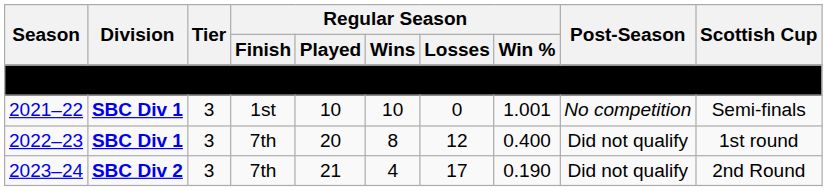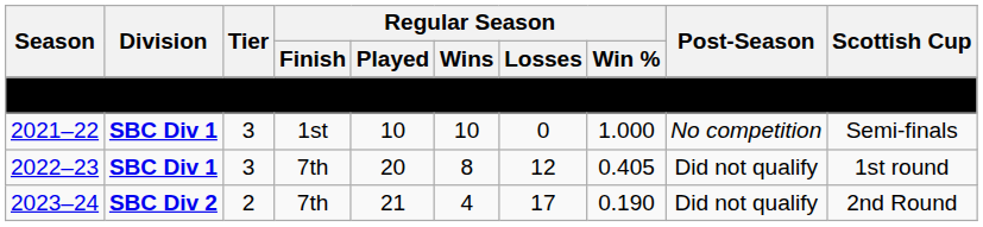 <table class="wikitable" style="font-size:100%;">
 <tr bgcolor="#efefef">
 <th rowspan="2">Season</th>
 <th rowspan="2">Division</th>
 <th rowspan="2">Tier</th>
 <th colspan="5">Regular Season</th>
 <th rowspan="2">Post-Season</th>
 <th rowspan="2">Scottish Cup</th>
 </tr>
 <tr>
 <th>Finish</th>
 <th>Played</th>
 <th>Wins</th>
 <th>Losses</th>
 <th>Win %</th>
 </tr>
 <tr>
 <td colspan="12" align=center bgcolor="black"><span><strong>Renfrew Rocks</strong></span></td>
 </tr>
 <tr>
 <td style="text-align:center;"><a href='#'>2021–22</a></td>
 <td style="text-align:center;"><strong><a href='#'>SBC Div 1</a></strong></td>
 <td style="text-align:center;">3</td>
 <td style="text-align:center;">1st</td>
 <td style="text-align:center;">10</td>
 <td style="text-align:center;">10</td>
 <td style="text-align:center;">0</td>
-<td style="text-align:center;">1.001</td>
+<td style="text-align:center;">1.000</td>
 <td style="text-align:center;"><em>No competition</em></td>
 <td style="text-align:center;">Semi-finals</td>
 </tr>
 <tr>
 <td style="text-align:center;"><a href='#'>2022–23</a></td>
 <td style="text-align:center;"><strong><a href='#'>SBC Div 1</a></strong></td>
 <td style="text-align:center;">3</td>
 <td style="text-align:center;">7th</td>
 <td style="text-align:center;">20</td>
 <td style="text-align:center;">8</td>
 <td style="text-align:center;">12</td>
-<td style="text-align:center;">0.400</td>
+<td style="text-align:center;">0.405</td>
 <td style="text-align:center;">Did not qualify</td>
 <td style="text-align:center;">1st round</td>
 </tr>
 <tr>
 <td style="text-align:center;"><a href='#'>2023–24</a></td>
 <td style="text-align:center;"><strong><a href='#'>SBC Div 2</a></strong></td>
-<td style="text-align:center;">3</td>
+<td style="text-align:center;">2</td>
 <td style="text-align:center;">7th</td>
 <td style="text-align:center;">21</td>
 <td style="text-align:center;">4</td>
 <td style="text-align:center;">17</td>
 <td style="text-align:center;">0.190</td>
 <td style="text-align:center;">Did not qualify</td>
 <td style="text-align:center;">2nd Round</td>
 </tr>
 </table>
